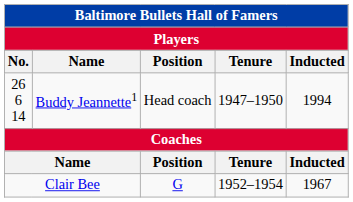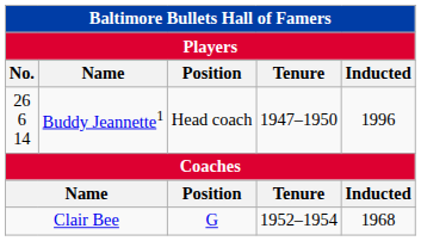 <table class="wikitable" style="text-align:center">
 <tr>
 <th colspan="5" style="background:#003DA6; color:white;">Baltimore Bullets Hall of Famers</th>
 </tr>
 <tr>
 <th colspan="5" style="background:#DD0031; color:white;">Players</th>
 </tr>
 <tr>
 <th>No.</th>
 <th>Name</th>
 <th>Position</th>
 <th>Tenure</th>
 <th>Inducted</th>
 </tr>
 <tr>
 <td>26<br>6<br>14</td>
 <td><a href='#'>Buddy Jeannette</a><sup>1</sup></td>
 <td>Head coach</td>
 <td>1947–1950</td>
-<td>1994</td>
+<td>1996</td>
 </tr>
 <tr>
 <th colspan="5" style="background:#DD0031; color:white;">Coaches</th>
 </tr>
 <tr>
 <th colspan="2">Name</th>
 <th>Position</th>
 <th>Tenure</th>
 <th>Inducted</th>
 </tr>
 <tr>
 <td colspan=2><a href='#'>Clair Bee</a></td>
 <td><a href='#'>G</a></td>
 <td>1952–1954</td>
-<td>1967</td>
+<td>1968</td>
 </tr>
 </table>
